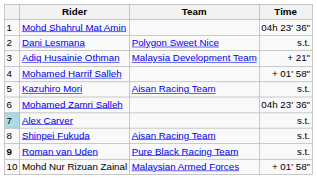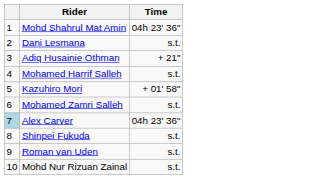 <table class=wikitable>
 <tr>
 <th></th>
 <th>Rider</th>
-<th>Team</th>
 <th>Time</th>
 </tr>
 <tr>
 <td>1</td>
 <td> <a href='#'>Mohd Shahrul Mat Amin</a></td>
-<td></td>
 <td align=right>04h 23' 36"</td>
 </tr>
 <tr>
 <td>2</td>
 <td> <a href='#'>Dani Lesmana</a></td>
-<td><a href='#'>Polygon Sweet Nice</a></td>
 <td align=right>s.t.</td>
 </tr>
 <tr>
 <td>3</td>
 <td> <a href='#'>Adiq Husainie Othman</a> </td>
-<td><a href='#'>Malaysia Development Team</a></td>
 <td align=right>+ 21"</td>
 </tr>
 <tr>
 <td>4</td>
 <td> <a href='#'>Mohamed Harrif Salleh</a></td>
-<td></td>
-<td align=right>+ 01' 58"</td>
+<td align=right>s.t.</td>
 </tr>
 <tr>
 <td>5</td>
 <td> <a href='#'>Kazuhiro Mori</a></td>
-<td><a href='#'>Aisan Racing Team</a></td>
-<td align=right>s.t.</td>
+<td align=right>+ 01' 58"</td>
 </tr>
 <tr>
 <td>6</td>
 <td> <a href='#'>Mohamed Zamri Salleh</a></td>
-<td></td>
-<td align=right>04h 23' 36"</td>
+<td align=right>s.t.</td>
 </tr>
 <tr>
 <td style="background: lightblue;">7</td>
 <td> <a href='#'>Alex Carver</a></td>
-<td></td>
-<td align=right>s.t.</td>
+<td align=right>04h 23' 36"</td>
 </tr>
 <tr>
 <td>8</td>
 <td> <a href='#'>Shinpei Fukuda</a></td>
-<td><a href='#'>Aisan Racing Team</a></td>
 <td align=right>s.t.</td>
 </tr>
 <tr>
-<td><strong>9</strong></td>
+<td>9</td>
 <td> <a href='#'>Roman van Uden</a></td>
-<td><a href='#'>Pure Black Racing Team</a></td>
 <td align=right>s.t.</td>
 </tr>
 <tr>
 <td>10</td>
 <td> Mohd Nur Rizuan Zainal</td>
-<td><a href='#'>Malaysian Armed Forces</a></td>
-<td align=right>+ 01' 58"</td>
+<td align=right>s.t.</td>
 </tr>
 </table>
